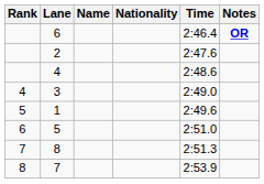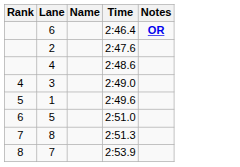 <table class="wikitable sortable" style="text-align:center">
 <tr>
 <th>Rank</th>
 <th>Lane</th>
 <th>Name</th>
-<th>Nationality</th>
 <th>Time</th>
 <th class="unsortable">Notes</th>
 </tr>
 <tr>
 <td></td>
 <td>6</td>
-<td align="left"></td>
 <td align="left"></td>
 <td>2:46.4</td>
 <td><strong><a href='#'>OR</a></strong></td>
 </tr>
 <tr>
 <td></td>
 <td>2</td>
 <td align="left"></td>
-<td align="left"></td>
 <td>2:47.6</td>
 <td></td>
 </tr>
 <tr>
 <td></td>
 <td>4</td>
-<td align="left"></td>
 <td align="left"></td>
 <td>2:48.6</td>
 <td></td>
 </tr>
 <tr>
 <td>4</td>
 <td>3</td>
 <td align="left"></td>
-<td align="left"></td>
 <td>2:49.0</td>
 <td></td>
 </tr>
 <tr>
 <td>5</td>
 <td>1</td>
-<td align="left"></td>
 <td align="left"></td>
 <td>2:49.6</td>
 <td></td>
 </tr>
 <tr>
 <td>6</td>
 <td>5</td>
 <td align="left"></td>
-<td align="left"></td>
 <td>2:51.0</td>
 <td></td>
 </tr>
 <tr>
 <td>7</td>
 <td>8</td>
-<td align="left"></td>
 <td align="left"></td>
 <td>2:51.3</td>
 <td></td>
 </tr>
 <tr>
 <td>8</td>
 <td>7</td>
 <td align="left"></td>
-<td align="left"></td>
 <td>2:53.9</td>
 <td></td>
 </tr>
 </table>
